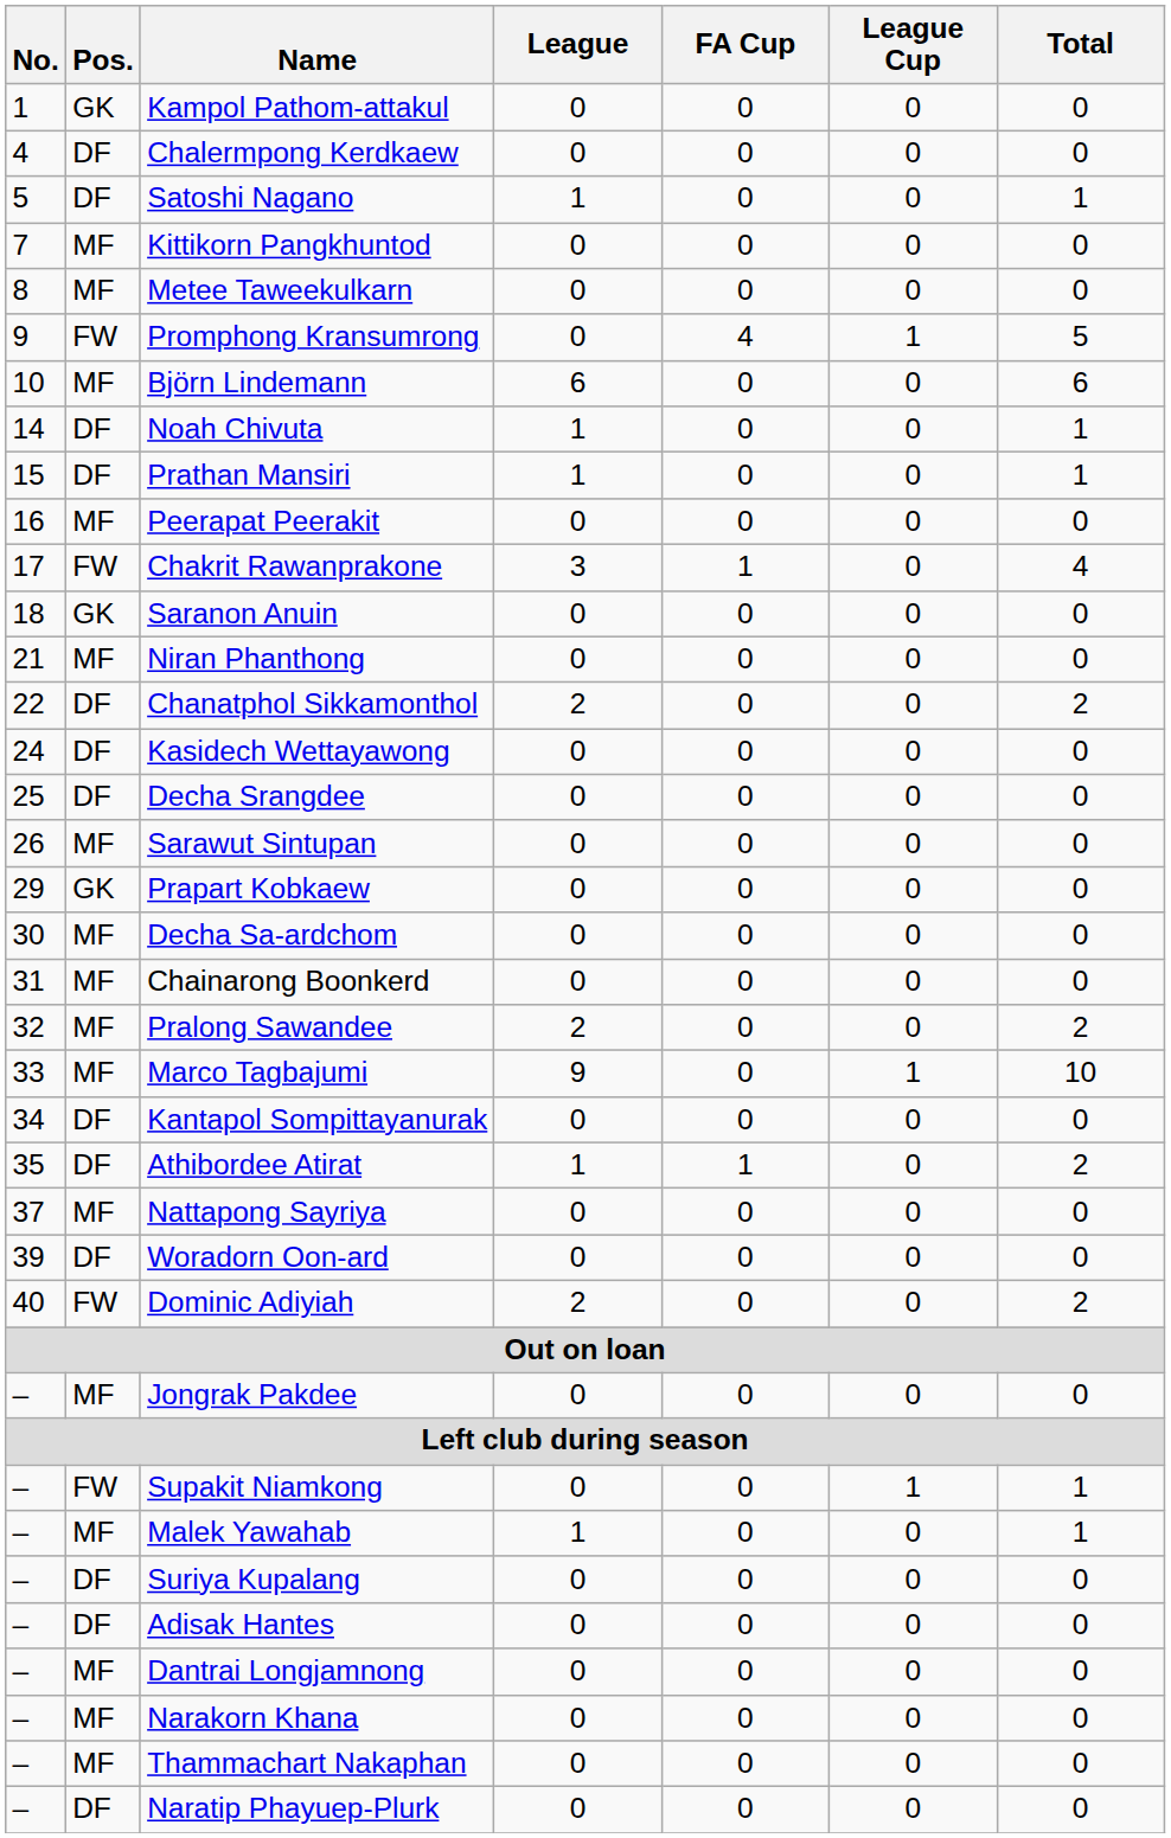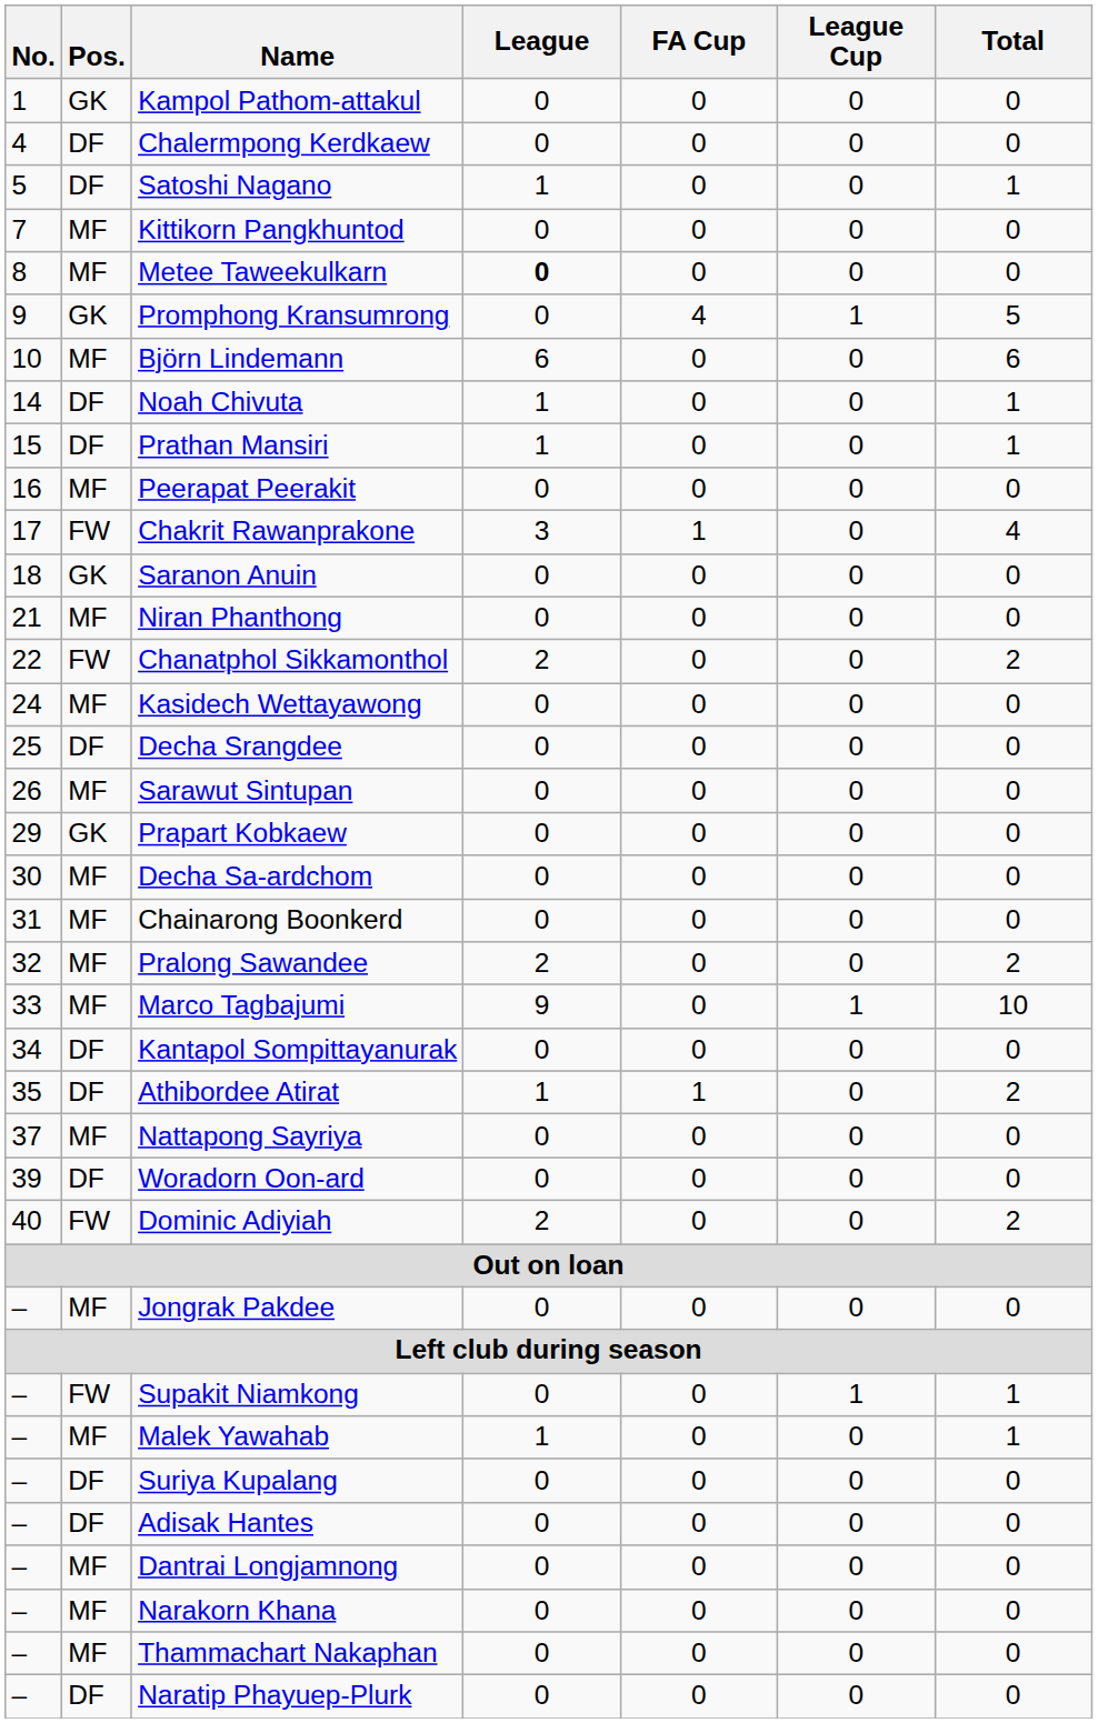 <table class="wikitable" style="text-align:center">
 <tr>
 <th rowspan="1" valign="bottom">No.</th>
 <th rowspan="1" valign="bottom">Pos.</th>
 <th rowspan="1" valign="bottom">Name</th>
 <th rowspan="1" width="85">League</th>
 <th rowspan="1" width="85">FA Cup</th>
 <th rowspan="1" width="85">League Cup</th>
 <th rowspan="1" width="85">Total</th>
 </tr>
 <tr>
 <td align="left">1</td>
 <td align="left">GK</td>
 <td align="left"> <a href='#'>Kampol Pathom-attakul</a></td>
 <td>0</td>
 <td>0</td>
 <td>0</td>
 <td>0</td>
 </tr>
 <tr>
 <td align="left">4</td>
 <td align="left">DF</td>
 <td align="left"> <a href='#'>Chalermpong Kerdkaew</a></td>
 <td>0</td>
 <td>0</td>
 <td>0</td>
 <td>0</td>
 </tr>
 <tr>
 <td align="left">5</td>
 <td align="left">DF</td>
 <td align="left"> <a href='#'>Satoshi Nagano</a></td>
 <td>1</td>
 <td>0</td>
 <td>0</td>
 <td>1</td>
 </tr>
 <tr>
 <td align="left">7</td>
 <td align="left">MF</td>
 <td align="left"> <a href='#'>Kittikorn Pangkhuntod</a></td>
 <td>0</td>
 <td>0</td>
 <td>0</td>
 <td>0</td>
 </tr>
 <tr>
 <td align="left">8</td>
 <td align="left">MF</td>
 <td align="left"> <a href='#'>Metee Taweekulkarn</a></td>
-<td>0</td>
+<td><strong>0</strong></td>
 <td>0</td>
 <td>0</td>
 <td>0</td>
 </tr>
 <tr>
 <td align="left">9</td>
-<td align="left">FW</td>
+<td align="left">GK</td>
 <td align="left"> <a href='#'>Promphong Kransumrong</a></td>
 <td>0</td>
 <td>4</td>
 <td>1</td>
 <td>5</td>
 </tr>
 <tr>
 <td align="left">10</td>
 <td align="left">MF</td>
 <td align="left"> <a href='#'>Björn Lindemann</a></td>
 <td>6</td>
 <td>0</td>
 <td>0</td>
 <td>6</td>
 </tr>
 <tr>
 <td align="left">14</td>
 <td align="left">DF</td>
 <td align="left"> <a href='#'>Noah Chivuta</a></td>
 <td>1</td>
 <td>0</td>
 <td>0</td>
 <td>1</td>
 </tr>
 <tr>
 <td align="left">15</td>
 <td align="left">DF</td>
 <td align="left"> <a href='#'>Prathan Mansiri</a></td>
 <td>1</td>
 <td>0</td>
 <td>0</td>
 <td>1</td>
 </tr>
 <tr>
 <td align="left">16</td>
 <td align="left">MF</td>
 <td align="left"> <a href='#'>Peerapat Peerakit</a></td>
 <td>0</td>
 <td>0</td>
 <td>0</td>
 <td>0</td>
 </tr>
 <tr>
 <td align="left">17</td>
 <td align="left">FW</td>
 <td align="left"> <a href='#'>Chakrit Rawanprakone</a></td>
 <td>3</td>
 <td>1</td>
 <td>0</td>
 <td>4</td>
 </tr>
 <tr>
 <td align="left">18</td>
 <td align="left">GK</td>
 <td align="left"> <a href='#'>Saranon Anuin</a></td>
 <td>0</td>
 <td>0</td>
 <td>0</td>
 <td>0</td>
 </tr>
 <tr>
 <td align="left">21</td>
 <td align="left">MF</td>
 <td align="left"> <a href='#'>Niran Phanthong</a></td>
 <td>0</td>
 <td>0</td>
 <td>0</td>
 <td>0</td>
 </tr>
 <tr>
 <td align="left">22</td>
-<td align="left">DF</td>
+<td align="left">FW</td>
 <td align="left"> <a href='#'>Chanatphol Sikkamonthol</a></td>
 <td>2</td>
 <td>0</td>
 <td>0</td>
 <td>2</td>
 </tr>
 <tr>
 <td align="left">24</td>
-<td align="left">DF</td>
+<td align="left">MF</td>
 <td align="left"> <a href='#'>Kasidech Wettayawong</a></td>
 <td>0</td>
 <td>0</td>
 <td>0</td>
 <td>0</td>
 </tr>
 <tr>
 <td align="left">25</td>
 <td align="left">DF</td>
 <td align="left"> <a href='#'>Decha Srangdee</a></td>
 <td>0</td>
 <td>0</td>
 <td>0</td>
 <td>0</td>
 </tr>
 <tr>
 <td align="left">26</td>
 <td align="left">MF</td>
 <td align="left"> <a href='#'>Sarawut Sintupan</a></td>
 <td>0</td>
 <td>0</td>
 <td>0</td>
 <td>0</td>
 </tr>
 <tr>
 <td align="left">29</td>
 <td align="left">GK</td>
 <td align="left"> <a href='#'>Prapart Kobkaew</a></td>
 <td>0</td>
 <td>0</td>
 <td>0</td>
 <td>0</td>
 </tr>
 <tr>
 <td align="left">30</td>
 <td align="left">MF</td>
 <td align="left"> <a href='#'>Decha Sa-ardchom</a></td>
 <td>0</td>
 <td>0</td>
 <td>0</td>
 <td>0</td>
 </tr>
 <tr>
 <td align="left">31</td>
 <td align="left">MF</td>
 <td align="left"> Chainarong Boonkerd</td>
 <td>0</td>
 <td>0</td>
 <td>0</td>
 <td>0</td>
 </tr>
 <tr>
 <td align="left">32</td>
 <td align="left">MF</td>
 <td align="left"> <a href='#'>Pralong Sawandee</a></td>
 <td>2</td>
 <td>0</td>
 <td>0</td>
 <td>2</td>
 </tr>
 <tr>
 <td align="left">33</td>
 <td align="left">MF</td>
 <td align="left"> <a href='#'>Marco Tagbajumi</a></td>
 <td>9</td>
 <td>0</td>
 <td>1</td>
 <td>10</td>
 </tr>
 <tr>
 <td align="left">34</td>
 <td align="left">DF</td>
 <td align="left"> <a href='#'>Kantapol Sompittayanurak</a></td>
 <td>0</td>
 <td>0</td>
 <td>0</td>
 <td>0</td>
 </tr>
 <tr>
 <td align="left">35</td>
 <td align="left">DF</td>
 <td align="left"> <a href='#'>Athibordee Atirat</a></td>
 <td>1</td>
 <td>1</td>
 <td>0</td>
 <td>2</td>
 </tr>
 <tr>
 <td align="left">37</td>
 <td align="left">MF</td>
 <td align="left"> <a href='#'>Nattapong Sayriya</a></td>
 <td>0</td>
 <td>0</td>
 <td>0</td>
 <td>0</td>
 </tr>
 <tr>
 <td align="left">39</td>
 <td align="left">DF</td>
 <td align="left"> <a href='#'>Woradorn Oon-ard</a></td>
 <td>0</td>
 <td>0</td>
 <td>0</td>
 <td>0</td>
 </tr>
 <tr>
 <td align="left">40</td>
 <td align="left">FW</td>
 <td align="left"> <a href='#'>Dominic Adiyiah</a></td>
 <td>2</td>
 <td>0</td>
 <td>0</td>
 <td>2</td>
 </tr>
 <tr>
 <th colspan="15" style="background:#dcdcdc; text-align:center;">Out on loan</th>
 </tr>
 <tr>
 <td align="left">–</td>
 <td align="left">MF</td>
 <td align="left"> <a href='#'>Jongrak Pakdee</a></td>
 <td>0</td>
 <td>0</td>
 <td>0</td>
 <td>0</td>
 </tr>
 <tr>
 <th colspan="15" style="background:#dcdcdc; text-align:center;">Left club during season</th>
 </tr>
 <tr>
 <td align="left">–</td>
 <td align="left">FW</td>
 <td align="left"> <a href='#'>Supakit Niamkong</a></td>
 <td>0</td>
 <td>0</td>
 <td>1</td>
 <td>1</td>
 </tr>
 <tr>
 <td align="left">–</td>
 <td align="left">MF</td>
 <td align="left"> <a href='#'>Malek Yawahab</a></td>
 <td>1</td>
 <td>0</td>
 <td>0</td>
 <td>1</td>
 </tr>
 <tr>
 <td align="left">–</td>
 <td align="left">DF</td>
 <td align="left"> <a href='#'>Suriya Kupalang</a></td>
 <td>0</td>
 <td>0</td>
 <td>0</td>
 <td>0</td>
 </tr>
 <tr>
 <td align="left">–</td>
 <td align="left">DF</td>
 <td align="left"> <a href='#'>Adisak Hantes</a></td>
 <td>0</td>
 <td>0</td>
 <td>0</td>
 <td>0</td>
 </tr>
 <tr>
 <td align="left">–</td>
 <td align="left">MF</td>
 <td align="left"> <a href='#'>Dantrai Longjamnong</a></td>
 <td>0</td>
 <td>0</td>
 <td>0</td>
 <td>0</td>
 </tr>
 <tr>
 <td align="left">–</td>
 <td align="left">MF</td>
 <td align="left"> <a href='#'>Narakorn Khana</a></td>
 <td>0</td>
 <td>0</td>
 <td>0</td>
 <td>0</td>
 </tr>
 <tr>
 <td align="left">–</td>
 <td align="left">MF</td>
 <td align="left"> <a href='#'>Thammachart Nakaphan</a></td>
 <td>0</td>
 <td>0</td>
 <td>0</td>
 <td>0</td>
 </tr>
 <tr>
 <td align="left">–</td>
 <td align="left">DF</td>
 <td align="left"> <a href='#'>Naratip Phayuep-Plurk</a></td>
 <td>0</td>
 <td>0</td>
 <td>0</td>
 <td>0</td>
 </tr>
 </table>
